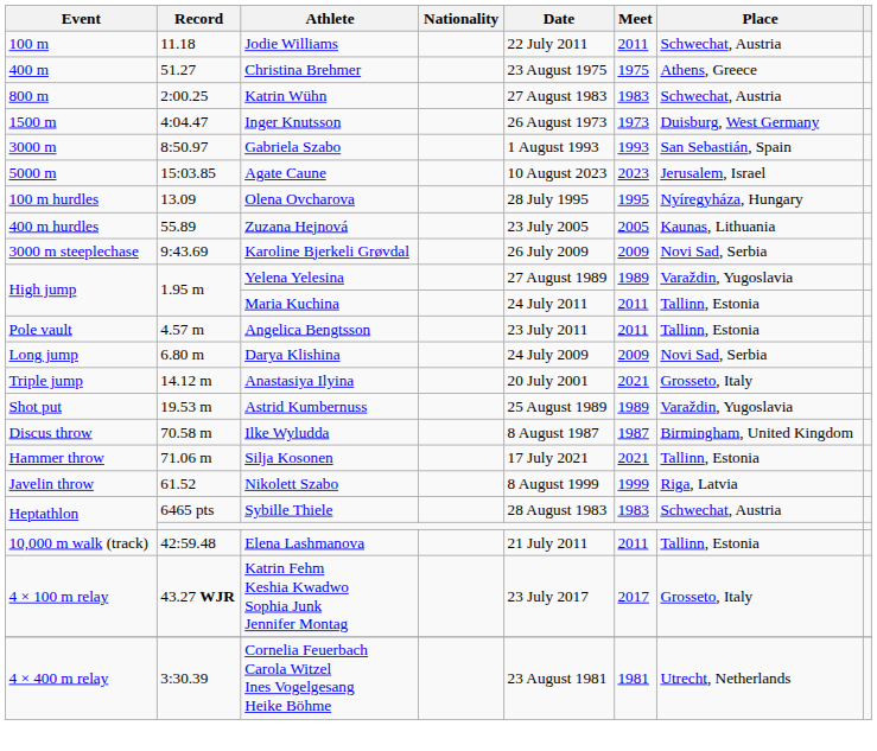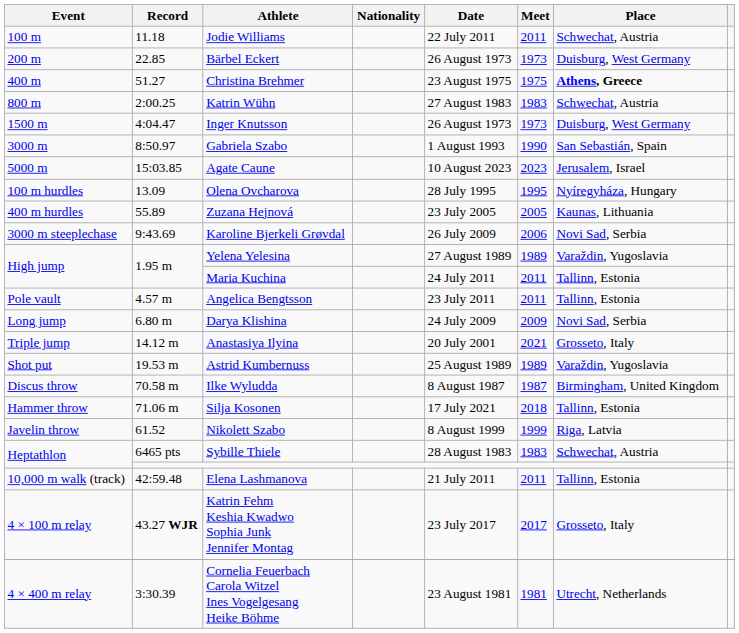 <table class="wikitable" style="font-size:95%; width: 95%;">
 <tr>
 <th>Event</th>
 <th>Record</th>
 <th>Athlete</th>
 <th>Nationality</th>
 <th>Date</th>
 <th>Meet</th>
 <th>Place</th>
 <th></th>
 </tr>
 <tr>
 <td><a href='#'>100 m</a></td>
 <td>11.18 </td>
 <td><a href='#'>Jodie Williams</a></td>
 <td></td>
 <td>22 July 2011</td>
 <td><a href='#'>2011</a></td>
 <td><a href='#'>Schwechat</a>, Austria</td>
 <td></td>
 </tr>
 <tr>
+<td><a href='#'>200 m</a></td>
+<td>22.85</td>
+<td><a href='#'>Bärbel Eckert</a></td>
+<td></td>
+<td>26 August 1973</td>
+<td><a href='#'>1973</a></td>
+<td><a href='#'>Duisburg</a>, <a href='#'>West Germany</a></td>
+<td></td>
+</tr>
+<tr>
 <td><a href='#'>400 m</a></td>
 <td>51.27</td>
 <td><a href='#'>Christina Brehmer</a></td>
 <td></td>
 <td>23 August 1975</td>
 <td><a href='#'>1975</a></td>
-<td><a href='#'>Athens</a>, Greece</td>
+<td><strong><a href='#'>Athens</a>, Greece</strong></td>
 <td></td>
 </tr>
 <tr>
 <td><a href='#'>800 m</a></td>
 <td>2:00.25</td>
 <td><a href='#'>Katrin Wühn</a></td>
 <td></td>
 <td>27 August 1983</td>
 <td><a href='#'>1983</a></td>
 <td><a href='#'>Schwechat</a>, Austria</td>
 <td></td>
 </tr>
 <tr>
 <td><a href='#'>1500 m</a></td>
 <td>4:04.47</td>
 <td><a href='#'>Inger Knutsson</a></td>
 <td></td>
 <td>26 August 1973</td>
 <td><a href='#'>1973</a></td>
 <td><a href='#'>Duisburg</a>, <a href='#'>West Germany</a></td>
 <td></td>
 </tr>
 <tr>
 <td><a href='#'>3000 m</a></td>
 <td>8:50.97</td>
 <td><a href='#'>Gabriela Szabo</a></td>
 <td></td>
 <td>1 August 1993</td>
-<td><a href='#'>1993</a></td>
+<td><a href='#'>1990</a></td>
 <td><a href='#'>San Sebastián</a>, Spain</td>
 <td></td>
 </tr>
 <tr>
 <td><a href='#'>5000 m</a></td>
 <td>15:03.85</td>
 <td><a href='#'>Agate Caune</a></td>
 <td></td>
 <td>10 August 2023</td>
 <td><a href='#'>2023</a></td>
 <td><a href='#'>Jerusalem</a>, Israel</td>
 <td></td>
 </tr>
 <tr>
 <td><a href='#'>100 m hurdles</a></td>
 <td>13.09</td>
 <td><a href='#'>Olena Ovcharova</a></td>
 <td></td>
 <td>28 July 1995</td>
 <td><a href='#'>1995</a></td>
 <td><a href='#'>Nyíregyháza</a>, Hungary</td>
 <td></td>
 </tr>
 <tr>
 <td><a href='#'>400 m hurdles</a></td>
 <td>55.89</td>
 <td><a href='#'>Zuzana Hejnová</a></td>
 <td></td>
 <td>23 July 2005</td>
 <td><a href='#'>2005</a></td>
 <td><a href='#'>Kaunas</a>, Lithuania</td>
 <td></td>
 </tr>
 <tr>
 <td><a href='#'>3000 m steeplechase</a></td>
 <td>9:43.69</td>
 <td><a href='#'>Karoline Bjerkeli Grøvdal</a></td>
 <td></td>
 <td>26 July 2009</td>
-<td><a href='#'>2009</a></td>
+<td><a href='#'>2006</a></td>
 <td><a href='#'>Novi Sad</a>, Serbia</td>
 <td></td>
 </tr>
 <tr>
 <td rowspan=2><a href='#'>High jump</a></td>
 <td rowspan=2>1.95 m</td>
 <td><a href='#'>Yelena Yelesina</a></td>
 <td></td>
 <td>27 August 1989</td>
 <td><a href='#'>1989</a></td>
 <td><a href='#'>Varaždin</a>, Yugoslavia</td>
 <td></td>
 </tr>
 <tr>
 <td><a href='#'>Maria Kuchina</a></td>
 <td></td>
 <td>24 July 2011</td>
 <td><a href='#'>2011</a></td>
 <td><a href='#'>Tallinn</a>, Estonia</td>
 <td></td>
 </tr>
 <tr>
 <td><a href='#'>Pole vault</a></td>
 <td>4.57 m</td>
 <td><a href='#'>Angelica Bengtsson</a></td>
 <td></td>
 <td>23 July 2011</td>
 <td><a href='#'>2011</a></td>
 <td><a href='#'>Tallinn</a>, Estonia</td>
 <td></td>
 </tr>
 <tr>
 <td><a href='#'>Long jump</a></td>
 <td>6.80 m </td>
 <td><a href='#'>Darya Klishina</a></td>
 <td></td>
 <td>24 July 2009</td>
 <td><a href='#'>2009</a></td>
 <td><a href='#'>Novi Sad</a>, Serbia</td>
 <td></td>
 </tr>
 <tr>
 <td><a href='#'>Triple jump</a></td>
 <td>14.12 m</td>
 <td><a href='#'>Anastasiya Ilyina</a></td>
 <td></td>
 <td>20 July 2001</td>
 <td><a href='#'>2021</a></td>
 <td><a href='#'>Grosseto</a>, Italy</td>
 <td></td>
 </tr>
 <tr>
 <td><a href='#'>Shot put</a></td>
 <td>19.53 m</td>
 <td><a href='#'>Astrid Kumbernuss</a></td>
 <td></td>
 <td>25 August 1989</td>
 <td><a href='#'>1989</a></td>
 <td><a href='#'>Varaždin</a>, Yugoslavia</td>
 <td></td>
 </tr>
 <tr>
 <td><a href='#'>Discus throw</a></td>
 <td>70.58 m</td>
 <td><a href='#'>Ilke Wyludda</a></td>
 <td></td>
 <td>8 August 1987</td>
 <td><a href='#'>1987</a></td>
 <td><a href='#'>Birmingham</a>, United Kingdom</td>
 <td></td>
 </tr>
 <tr>
 <td><a href='#'>Hammer throw</a></td>
 <td>71.06 m</td>
 <td><a href='#'>Silja Kosonen</a></td>
 <td></td>
 <td>17 July 2021</td>
-<td><a href='#'>2021</a></td>
+<td><a href='#'>2018</a></td>
 <td><a href='#'>Tallinn</a>, Estonia</td>
 <td></td>
 </tr>
 <tr>
 <td><a href='#'>Javelin throw</a></td>
 <td>61.52</td>
 <td><a href='#'>Nikolett Szabo</a></td>
 <td></td>
 <td>8 August 1999</td>
 <td><a href='#'>1999</a></td>
 <td><a href='#'>Riga</a>, Latvia</td>
 <td></td>
 </tr>
 <tr>
 <td rowspan=2><a href='#'>Heptathlon</a></td>
 <td>6465 pts</td>
 <td><a href='#'>Sybille Thiele</a></td>
 <td></td>
 <td>28 August 1983</td>
 <td><a href='#'>1983</a></td>
 <td><a href='#'>Schwechat</a>, Austria</td>
 <td></td>
 </tr>
 <tr>
 <td colspan=6></td>
 <td></td>
 </tr>
 <tr>
 <td><a href='#'>10,000 m walk</a> (track)</td>
 <td>42:59.48</td>
 <td><a href='#'>Elena Lashmanova</a></td>
 <td></td>
 <td>21 July 2011</td>
 <td><a href='#'>2011</a></td>
 <td><a href='#'>Tallinn</a>, Estonia</td>
 <td></td>
 </tr>
 <tr>
 <td><a href='#'>4 × 100 m relay</a></td>
 <td>43.27 <strong>WJR</strong></td>
 <td><a href='#'>Katrin Fehm</a><br><a href='#'>Keshia Kwadwo</a><br><a href='#'>Sophia Junk</a><br><a href='#'>Jennifer Montag</a></td>
 <td></td>
 <td>23 July 2017</td>
 <td><a href='#'>2017</a></td>
 <td><a href='#'>Grosseto</a>, Italy</td>
 <td></td>
 </tr>
 <tr>
 </tr>
 <tr>
 <td><a href='#'>4 × 400 m relay</a></td>
 <td>3:30.39</td>
 <td><a href='#'>Cornelia Feuerbach</a><br><a href='#'>Carola Witzel</a><br><a href='#'>Ines Vogelgesang</a><br><a href='#'>Heike Böhme</a></td>
 <td></td>
 <td>23 August 1981</td>
 <td><a href='#'>1981</a></td>
 <td><a href='#'>Utrecht</a>, Netherlands</td>
 <td></td>
 </tr>
 </table>
